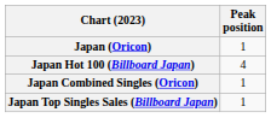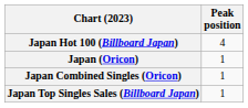 <table class="wikitable sortable plainrowheaders" style="text-align:center">
 <tr>
 <th scope="col">Chart (2023)</th>
 <th scope="col">Peak<br>position</th>
 </tr>
 <tr>
+<th scope="row">Japan Hot 100 (<em><a href='#'>Billboard Japan</a></em>)</th>
+<td>4</td>
+</tr>
+<tr>
 <th scope="row">Japan (<a href='#'>Oricon</a>)</th>
 <td>1</td>
-</tr>
-<tr>
-<th scope="row">Japan Hot 100 (<em><a href='#'>Billboard Japan</a></em>)</th>
-<td>4</td>
 </tr>
 <tr>
 <th scope="row">Japan Combined Singles (<a href='#'>Oricon</a>)</th>
 <td>1</td>
 </tr>
 <tr>
 <th scope="row">Japan Top Singles Sales (<em><a href='#'>Billboard Japan</a></em>)</th>
 <td>1</td>
 </tr>
 </table>
